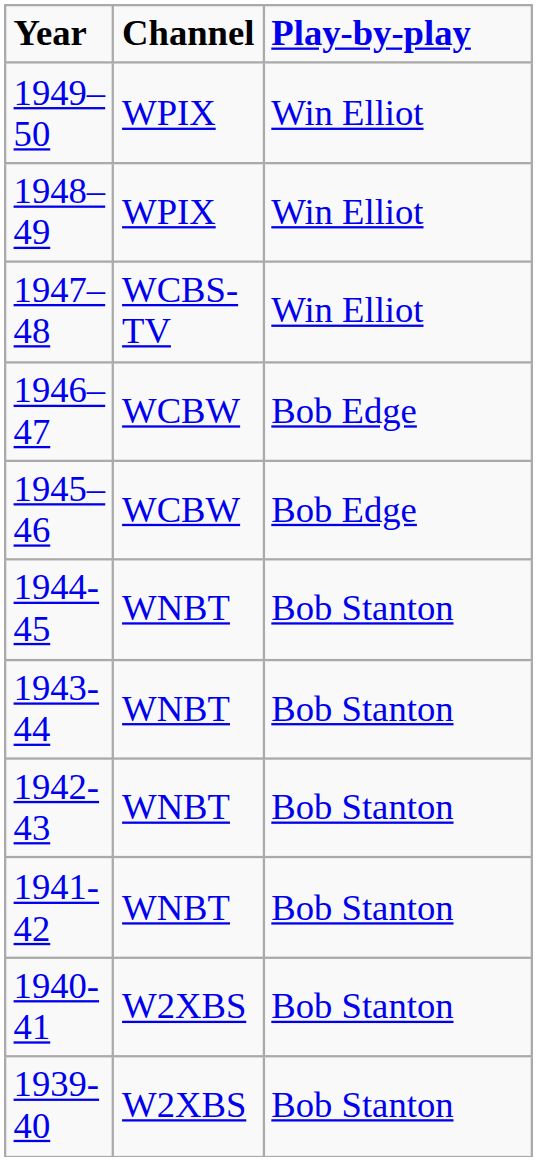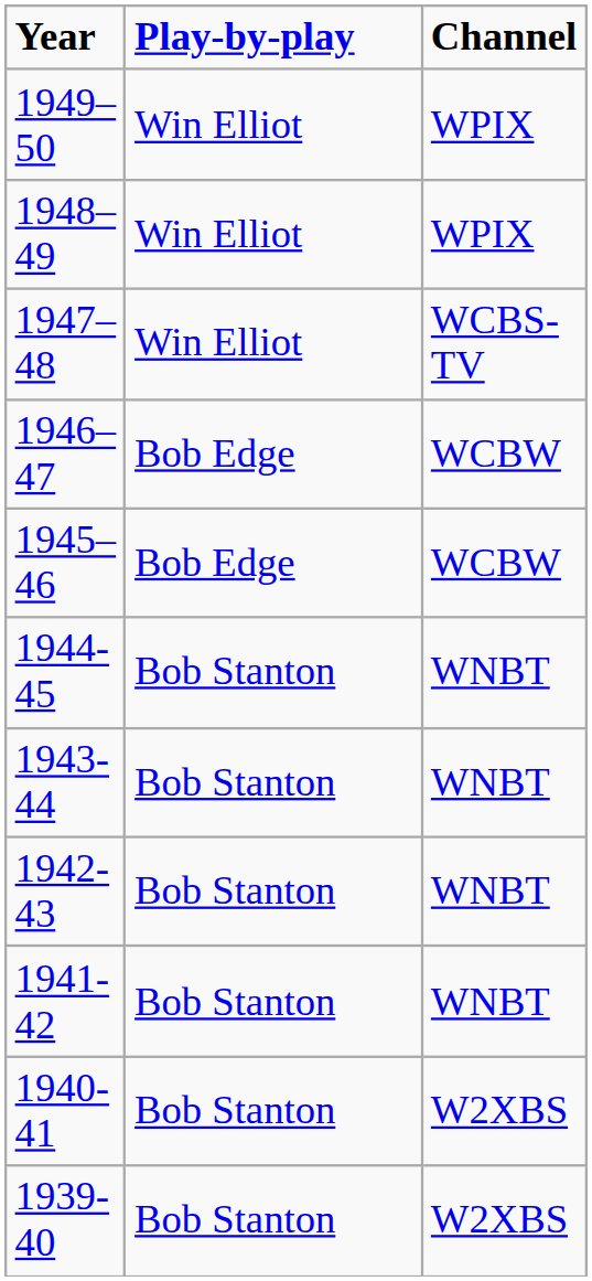 <table class="wikitable">
 <tr>
 <td width="40"><strong>Year</strong></td>
+<td width="110"><strong><a href='#'>Play-by-play</a></strong></td>
 <td width="40"><strong>Channel</strong></td>
-<td width="110"><strong><a href='#'>Play-by-play</a></strong></td>
 </tr>
 <tr>
 <td><a href='#'>1949–50</a></td>
+<td><a href='#'>Win Elliot</a></td>
 <td><a href='#'>WPIX</a></td>
-<td><a href='#'>Win Elliot</a></td>
 </tr>
 <tr>
 <td><a href='#'>1948–49</a></td>
+<td><a href='#'>Win Elliot</a></td>
 <td><a href='#'>WPIX</a></td>
-<td><a href='#'>Win Elliot</a></td>
 </tr>
 <tr>
 <td><a href='#'>1947–48</a></td>
+<td><a href='#'>Win Elliot</a></td>
 <td><a href='#'>WCBS-TV</a></td>
-<td><a href='#'>Win Elliot</a></td>
 </tr>
 <tr>
 <td><a href='#'>1946–47</a></td>
+<td><a href='#'>Bob Edge</a></td>
 <td><a href='#'>WCBW</a></td>
-<td><a href='#'>Bob Edge</a></td>
 </tr>
 <tr>
 <td><a href='#'>1945–46</a></td>
+<td><a href='#'>Bob Edge</a></td>
 <td><a href='#'>WCBW</a></td>
-<td><a href='#'>Bob Edge</a></td>
 </tr>
 <tr>
 <td><a href='#'>1944-45</a></td>
+<td><a href='#'>Bob Stanton</a></td>
 <td><a href='#'>WNBT</a></td>
-<td><a href='#'>Bob Stanton</a></td>
 </tr>
 <tr>
 <td><a href='#'>1943-44</a></td>
+<td><a href='#'>Bob Stanton</a></td>
 <td><a href='#'>WNBT</a></td>
-<td><a href='#'>Bob Stanton</a></td>
 </tr>
 <tr>
 <td><a href='#'>1942-43</a></td>
+<td><a href='#'>Bob Stanton</a></td>
 <td><a href='#'>WNBT</a></td>
-<td><a href='#'>Bob Stanton</a></td>
 </tr>
 <tr>
 <td><a href='#'>1941-42</a></td>
+<td><a href='#'>Bob Stanton</a></td>
 <td><a href='#'>WNBT</a></td>
-<td><a href='#'>Bob Stanton</a></td>
 </tr>
 <tr>
 <td><a href='#'>1940-41</a></td>
+<td><a href='#'>Bob Stanton</a></td>
 <td><a href='#'>W2XBS</a></td>
-<td><a href='#'>Bob Stanton</a></td>
 </tr>
 <tr>
 <td><a href='#'>1939-40</a></td>
+<td><a href='#'>Bob Stanton</a></td>
 <td><a href='#'>W2XBS</a></td>
-<td><a href='#'>Bob Stanton</a></td>
 </tr>
 </table>
